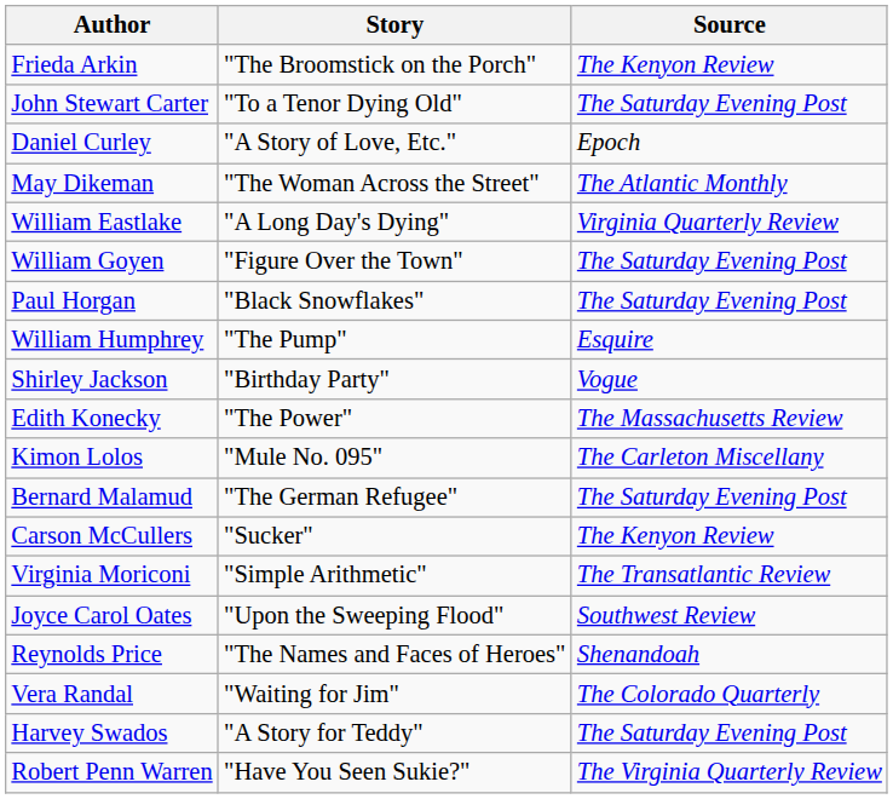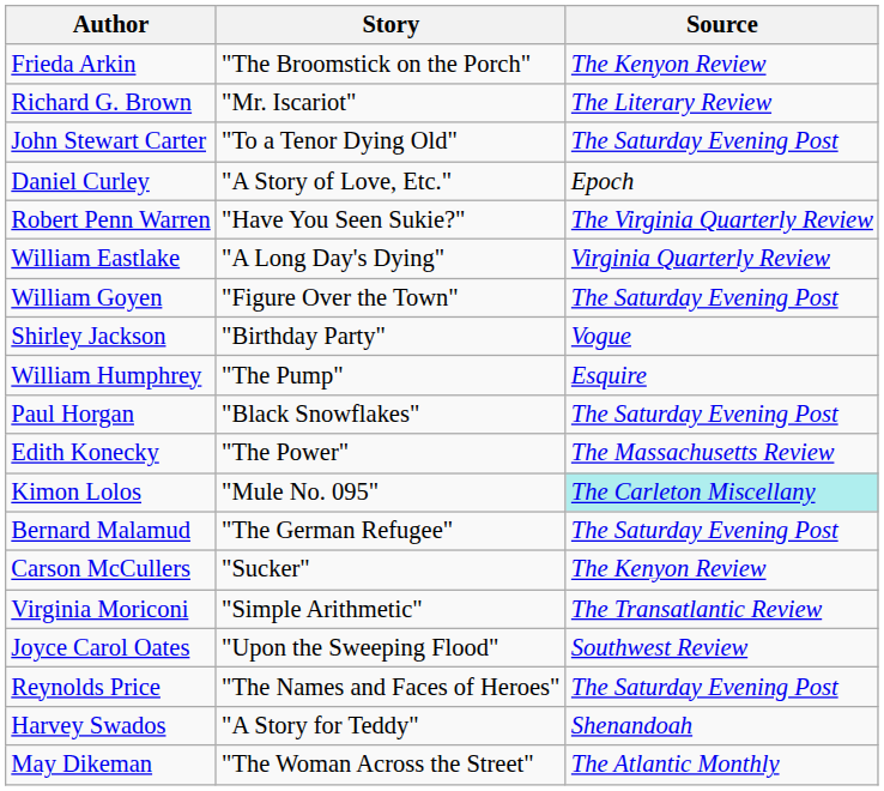 <table class="wikitable">
 <tr>
 <th>Author</th>
 <th>Story</th>
 <th>Source</th>
 </tr>
 <tr>
 <td><a href='#'>Frieda Arkin</a></td>
 <td>"The Broomstick on the Porch"</td>
 <td><em><a href='#'>The Kenyon Review</a></em></td>
 </tr>
 <tr>
+<td><a href='#'>Richard G. Brown</a></td>
+<td>"Mr. Iscariot"</td>
+<td><em><a href='#'>The Literary Review</a></em></td>
+</tr>
+<tr>
 <td><a href='#'>John Stewart Carter</a></td>
 <td>"To a Tenor Dying Old"</td>
 <td><em><a href='#'>The Saturday Evening Post</a></em></td>
 </tr>
 <tr>
 <td><a href='#'>Daniel Curley</a></td>
 <td>"A Story of Love, Etc."</td>
 <td><em>Epoch</em></td>
 </tr>
 <tr>
-<td><a href='#'>May Dikeman</a></td>
-<td>"The Woman Across the Street"</td>
-<td><em><a href='#'>The Atlantic Monthly</a></em></td>
+<td><a href='#'>Robert Penn Warren</a></td>
+<td>"Have You Seen Sukie?"</td>
+<td><em><a href='#'>The Virginia Quarterly Review</a></em></td>
 </tr>
 <tr>
 <td><a href='#'>William Eastlake</a></td>
 <td>"A Long Day's Dying"</td>
 <td><em><a href='#'>Virginia Quarterly Review</a></em></td>
 </tr>
 <tr>
 <td><a href='#'>William Goyen</a></td>
 <td>"Figure Over the Town"</td>
 <td><em><a href='#'>The Saturday Evening Post</a></em></td>
 </tr>
 <tr>
-<td><a href='#'>Paul Horgan</a></td>
-<td>"Black Snowflakes"</td>
-<td><em><a href='#'>The Saturday Evening Post</a></em></td>
+<td><a href='#'>Shirley Jackson</a></td>
+<td>"Birthday Party"</td>
+<td><a href='#'><em>Vogue</em></a></td>
 </tr>
 <tr>
 <td><a href='#'>William Humphrey</a></td>
 <td>"The Pump"</td>
 <td><a href='#'><em>Esquire</em></a></td>
 </tr>
 <tr>
-<td><a href='#'>Shirley Jackson</a></td>
-<td>"Birthday Party"</td>
-<td><a href='#'><em>Vogue</em></a></td>
+<td><a href='#'>Paul Horgan</a></td>
+<td>"Black Snowflakes"</td>
+<td><em><a href='#'>The Saturday Evening Post</a></em></td>
 </tr>
 <tr>
 <td><a href='#'>Edith Konecky</a></td>
 <td>"The Power"</td>
 <td><em><a href='#'>The Massachusetts Review</a></em></td>
 </tr>
 <tr>
 <td><a href='#'>Kimon Lolos</a></td>
 <td>"Mule No. 095"</td>
-<td><em><a href='#'>The Carleton Miscellany</a></em></td>
+<td style="background: paleturquoise;"><em><a href='#'>The Carleton Miscellany</a></em></td>
 </tr>
 <tr>
 <td><a href='#'>Bernard Malamud</a></td>
 <td>"The German Refugee"</td>
 <td><em><a href='#'>The Saturday Evening Post</a></em></td>
 </tr>
 <tr>
 <td><a href='#'>Carson McCullers</a></td>
 <td>"Sucker"</td>
 <td><em><a href='#'>The Kenyon Review</a></em></td>
 </tr>
 <tr>
 <td><a href='#'>Virginia Moriconi</a></td>
 <td>"Simple Arithmetic"</td>
 <td><em><a href='#'>The Transatlantic Review</a></em></td>
 </tr>
 <tr>
 <td><a href='#'>Joyce Carol Oates</a></td>
 <td>"Upon the Sweeping Flood"</td>
 <td><em><a href='#'>Southwest Review</a></em></td>
 </tr>
 <tr>
 <td><a href='#'>Reynolds Price</a></td>
 <td>"The Names and Faces of Heroes"</td>
-<td><a href='#'><em>Shenandoah</em></a></td>
-</tr>
-<tr>
-<td><a href='#'>Vera Randal</a></td>
-<td>"Waiting for Jim"</td>
-<td><em><a href='#'>The Colorado Quarterly</a></em></td>
+<td><em><a href='#'>The Saturday Evening Post</a></em></td>
 </tr>
 <tr>
 <td><a href='#'>Harvey Swados</a></td>
 <td>"A Story for Teddy"</td>
-<td><em><a href='#'>The Saturday Evening Post</a></em></td>
+<td><a href='#'><em>Shenandoah</em></a></td>
 </tr>
 <tr>
-<td><a href='#'>Robert Penn Warren</a></td>
-<td>"Have You Seen Sukie?"</td>
-<td><em><a href='#'>The Virginia Quarterly Review</a></em></td>
+<td><a href='#'>May Dikeman</a></td>
+<td>"The Woman Across the Street"</td>
+<td><em><a href='#'>The Atlantic Monthly</a></em></td>
 </tr>
 </table>
